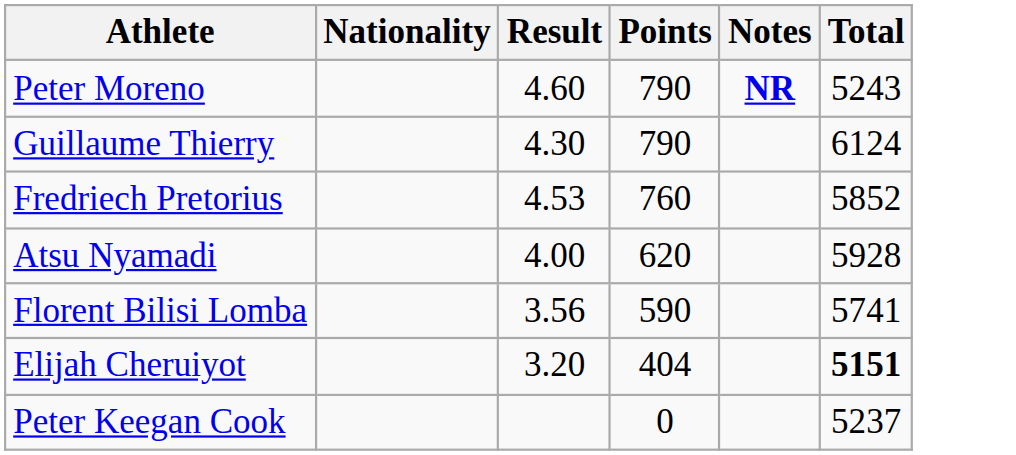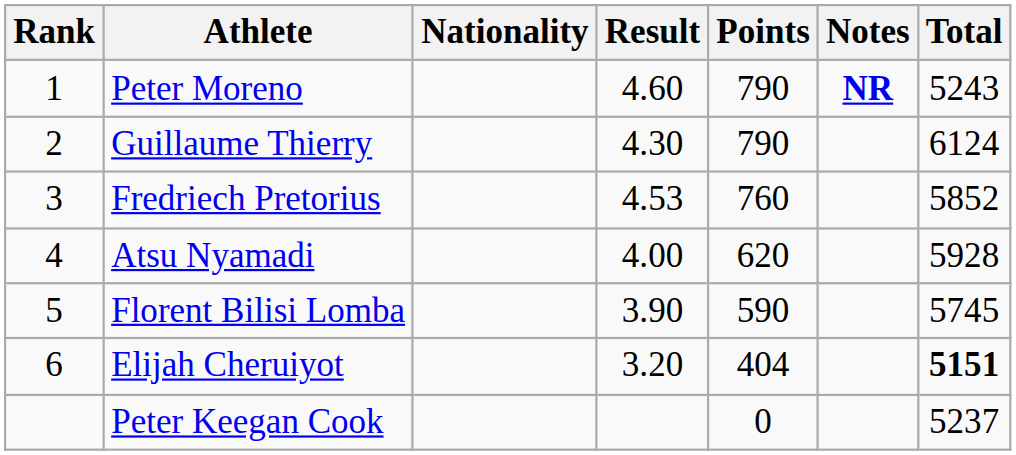 <table class="wikitable sortable" style="text-align:center">
 <tr>
+<th>Rank</th>
 <th>Athlete</th>
 <th>Nationality</th>
 <th>Result</th>
 <th>Points</th>
 <th>Notes</th>
 <th>Total</th>
 </tr>
 <tr>
+<td>1</td>
 <td align="left"><a href='#'>Peter Moreno</a></td>
 <td align=left></td>
 <td>4.60</td>
 <td>790</td>
 <td><strong><a href='#'>NR</a></strong></td>
 <td>5243</td>
 </tr>
 <tr>
+<td>2</td>
 <td align="left"><a href='#'>Guillaume Thierry</a></td>
 <td align=left></td>
 <td>4.30</td>
 <td>790</td>
 <td></td>
 <td>6124</td>
 </tr>
 <tr>
+<td>3</td>
 <td align="left"><a href='#'>Fredriech Pretorius</a></td>
 <td align=left></td>
 <td>4.53</td>
 <td>760</td>
 <td></td>
 <td>5852</td>
 </tr>
 <tr>
+<td>4</td>
 <td align="left"><a href='#'>Atsu Nyamadi</a></td>
 <td align=left></td>
 <td>4.00</td>
 <td>620</td>
 <td></td>
 <td>5928</td>
 </tr>
 <tr>
+<td>5</td>
 <td align="left"><a href='#'>Florent Bilisi Lomba</a></td>
 <td align=left></td>
-<td>3.56</td>
+<td>3.90</td>
 <td>590</td>
 <td></td>
-<td>5741</td>
+<td>5745</td>
 </tr>
 <tr>
+<td>6</td>
 <td align="left"><a href='#'>Elijah Cheruiyot</a></td>
 <td align=left></td>
 <td>3.20</td>
 <td>404</td>
 <td></td>
 <td><strong>5151</strong></td>
 </tr>
 <tr>
+<td></td>
 <td align="left"><a href='#'>Peter Keegan Cook</a></td>
 <td align=left></td>
 <td></td>
 <td>0</td>
 <td></td>
 <td>5237</td>
 </tr>
 </table>
